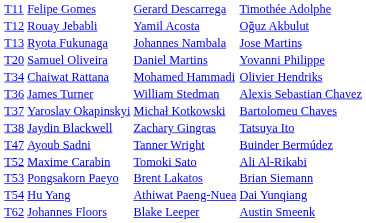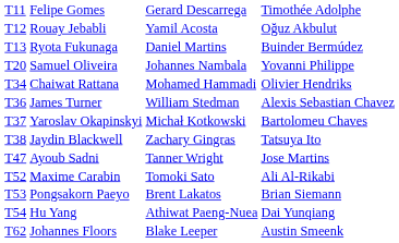 <table>
 <tr>
 <td><a href='#'>T11</a></td>
 <td><a href='#'>Felipe Gomes</a><br></td>
 <td><a href='#'>Gerard Descarrega</a><br></td>
 <td><a href='#'>Timothée Adolphe</a><br></td>
 </tr>
 <tr>
 <td><a href='#'>T12</a></td>
 <td><a href='#'>Rouay Jebabli</a><br></td>
 <td><a href='#'>Yamil Acosta</a><br></td>
 <td><a href='#'>Oğuz Akbulut</a><br></td>
 </tr>
 <tr>
 <td><a href='#'>T13</a></td>
 <td><a href='#'>Ryota Fukunaga</a><br></td>
-<td><a href='#'>Johannes Nambala</a><br></td>
-<td><a href='#'>Jose Martins</a><br></td>
+<td><a href='#'>Daniel Martins</a><br></td>
+<td><a href='#'>Buinder Bermúdez</a><br></td>
 </tr>
 <tr>
 <td><a href='#'>T20</a></td>
 <td><a href='#'>Samuel Oliveira</a><br></td>
-<td><a href='#'>Daniel Martins</a><br></td>
+<td><a href='#'>Johannes Nambala</a><br></td>
 <td><a href='#'>Yovanni Philippe</a><br></td>
 </tr>
 <tr>
 <td><a href='#'>T34</a></td>
 <td><a href='#'>Chaiwat Rattana</a><br></td>
 <td><a href='#'>Mohamed Hammadi</a><br></td>
 <td><a href='#'>Olivier Hendriks</a><br></td>
 </tr>
 <tr>
 <td><a href='#'>T36</a></td>
 <td><a href='#'>James Turner</a><br></td>
 <td><a href='#'>William Stedman</a><br></td>
 <td><a href='#'>Alexis Sebastian Chavez</a><br></td>
 </tr>
 <tr>
 <td><a href='#'>T37</a></td>
 <td><a href='#'>Yaroslav Okapinskyi</a><br></td>
 <td><a href='#'>Michał Kotkowski</a><br></td>
 <td><a href='#'>Bartolomeu Chaves</a><br></td>
 </tr>
 <tr>
 <td><a href='#'>T38</a></td>
 <td><a href='#'>Jaydin Blackwell</a><br></td>
 <td><a href='#'>Zachary Gingras</a><br></td>
 <td><a href='#'>Tatsuya Ito</a><br></td>
 </tr>
 <tr>
 <td><a href='#'>T47</a></td>
 <td><a href='#'>Ayoub Sadni</a><br></td>
 <td><a href='#'>Tanner Wright</a><br></td>
-<td><a href='#'>Buinder Bermúdez</a><br></td>
+<td><a href='#'>Jose Martins</a><br></td>
 </tr>
 <tr>
 <td><a href='#'>T52</a></td>
 <td><a href='#'>Maxime Carabin</a><br></td>
 <td><a href='#'>Tomoki Sato</a><br></td>
 <td><a href='#'>Ali Al-Rikabi</a><br></td>
 </tr>
 <tr>
 <td><a href='#'>T53</a></td>
 <td><a href='#'>Pongsakorn Paeyo</a><br></td>
 <td><a href='#'>Brent Lakatos</a><br></td>
 <td><a href='#'>Brian Siemann</a><br></td>
 </tr>
 <tr>
 <td><a href='#'>T54</a></td>
 <td><a href='#'>Hu Yang</a><br></td>
 <td><a href='#'>Athiwat Paeng-Nuea</a><br></td>
 <td><a href='#'>Dai Yunqiang</a><br></td>
 </tr>
 <tr>
 <td><a href='#'>T62</a></td>
 <td><a href='#'>Johannes Floors</a><br></td>
 <td><a href='#'>Blake Leeper</a><br></td>
 <td><a href='#'>Austin Smeenk</a><br></td>
 </tr>
 </table>
